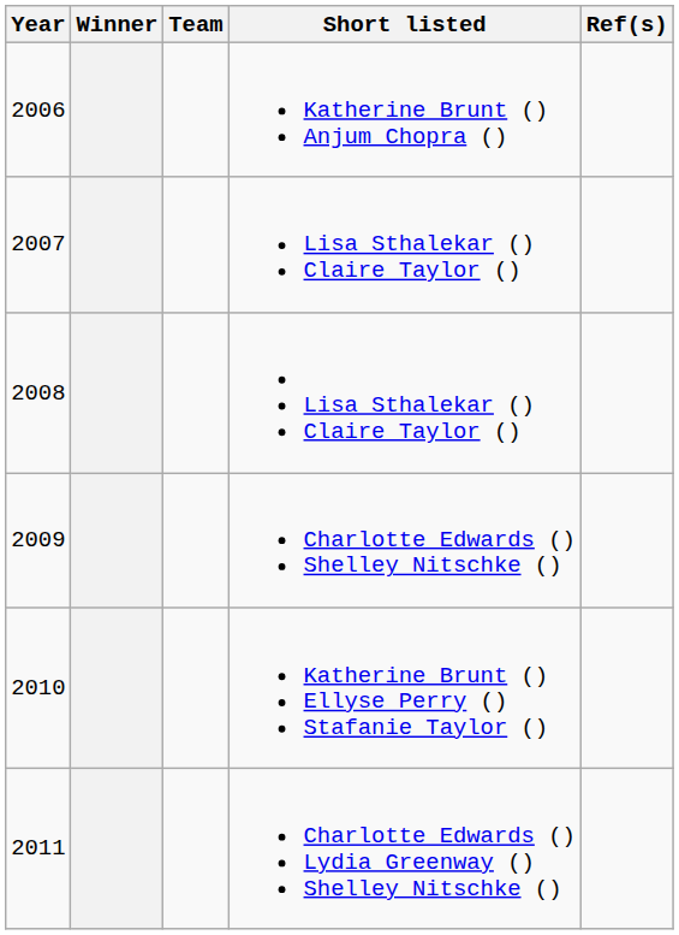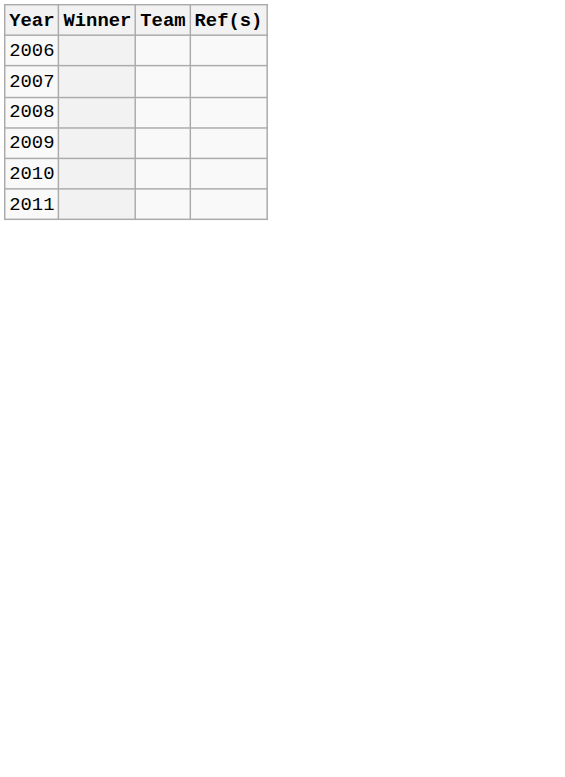 <table class="wikitable sortable plainrowheaders">
 <tr>
 <th>Year</th>
 <th>Winner</th>
 <th>Team</th>
-<th class="unsortable">Short listed</th>
 <th class="unsortable">Ref(s)</th>
 </tr>
 <tr>
 <td>2006</td>
 <th scope="row"></th>
 <td></td>
-<td><br><ul><li><a href='#'>Katherine Brunt</a> ()</li><li><a href='#'>Anjum Chopra</a> ()</li></ul></td>
 <td></td>
 </tr>
 <tr>
 <td>2007</td>
 <th scope="row"></th>
 <td></td>
-<td><br><ul><li><a href='#'>Lisa Sthalekar</a> ()</li><li><a href='#'>Claire Taylor</a> ()</li></ul></td>
 <td></td>
 </tr>
 <tr>
 <td>2008</td>
 <th scope="row"></th>
 <td></td>
-<td><br><ul><li></li><li><a href='#'>Lisa Sthalekar</a> ()</li><li><a href='#'>Claire Taylor</a> ()</li></ul></td>
 <td></td>
 </tr>
 <tr>
 <td>2009</td>
 <th scope="row"></th>
 <td></td>
-<td><br><ul><li><a href='#'>Charlotte Edwards</a> ()</li><li><a href='#'>Shelley Nitschke</a> ()</li></ul></td>
 <td></td>
 </tr>
 <tr>
 <td>2010</td>
 <th scope="row"></th>
 <td></td>
-<td><br><ul><li><a href='#'>Katherine Brunt</a> ()</li><li><a href='#'>Ellyse Perry</a> ()</li><li><a href='#'>Stafanie Taylor</a> ()</li></ul></td>
 <td></td>
 </tr>
 <tr>
 <td>2011</td>
 <th scope="row"></th>
 <td></td>
-<td><br><ul><li><a href='#'>Charlotte Edwards</a> ()</li><li><a href='#'>Lydia Greenway</a> ()</li><li><a href='#'>Shelley Nitschke</a> ()</li></ul></td>
 <td></td>
 </tr>
 </table>
